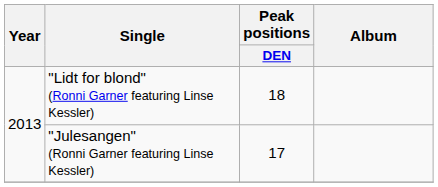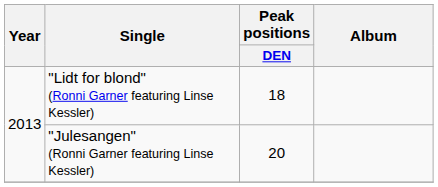 <table class="wikitable">
 <tr>
 <th align="center" rowspan="2" width="10">Year</th>
 <th align="center" rowspan="2" width="200">Single</th>
 <th align="center" colspan="1" width="20">Peak positions</th>
 <th align="center" rowspan="2" width="120">Album</th>
 </tr>
 <tr>
 <th scope="col" style="width:3em;font-size:90%;"><a href='#'>DEN</a><br></th>
 </tr>
 <tr>
 <td style="text-align:center;" rowspan=2>2013</td>
 <td>"Lidt for blond" <br><small>(<a href='#'>Ronni Garner</a> featuring Linse Kessler)</small></td>
 <td style="text-align:center;">18</td>
 <td style="text-align:center;"></td>
 </tr>
 <tr>
 <td>"Julesangen" <br><small>(Ronni Garner featuring Linse Kessler)</small></td>
-<td style="text-align:center;">17</td>
+<td style="text-align:center;">20</td>
 <td style="text-align:center;"></td>
 </tr>
 <tr>
 </tr>
 </table>
